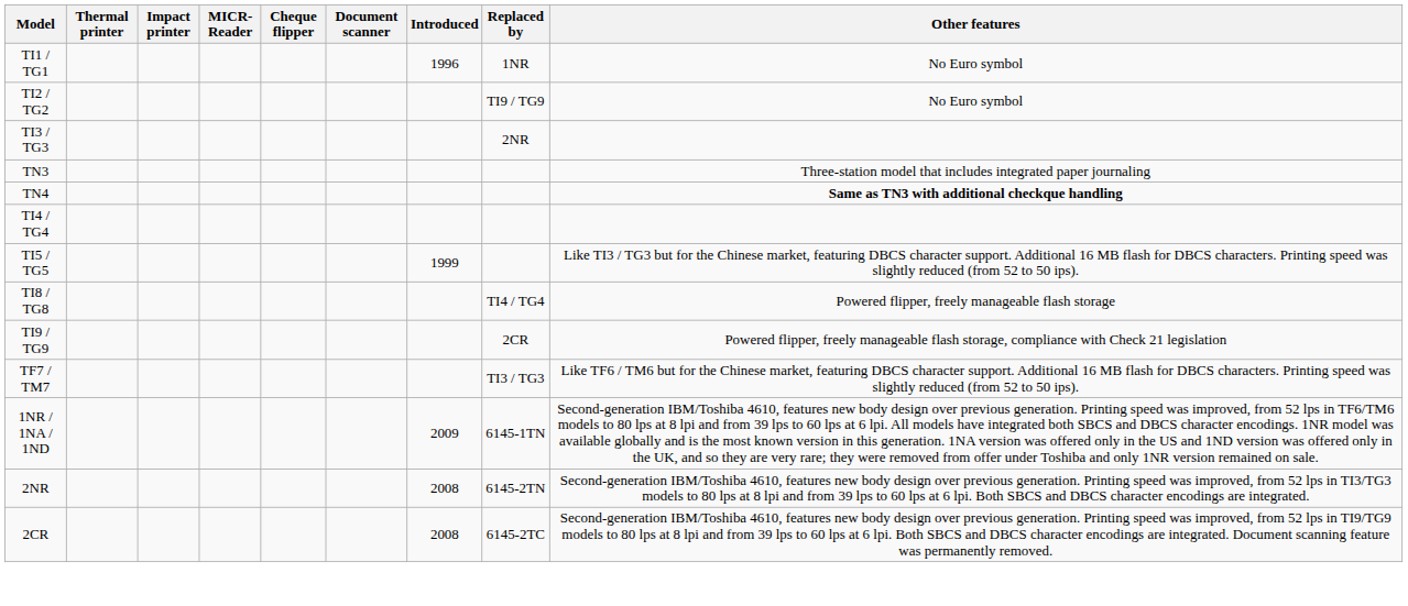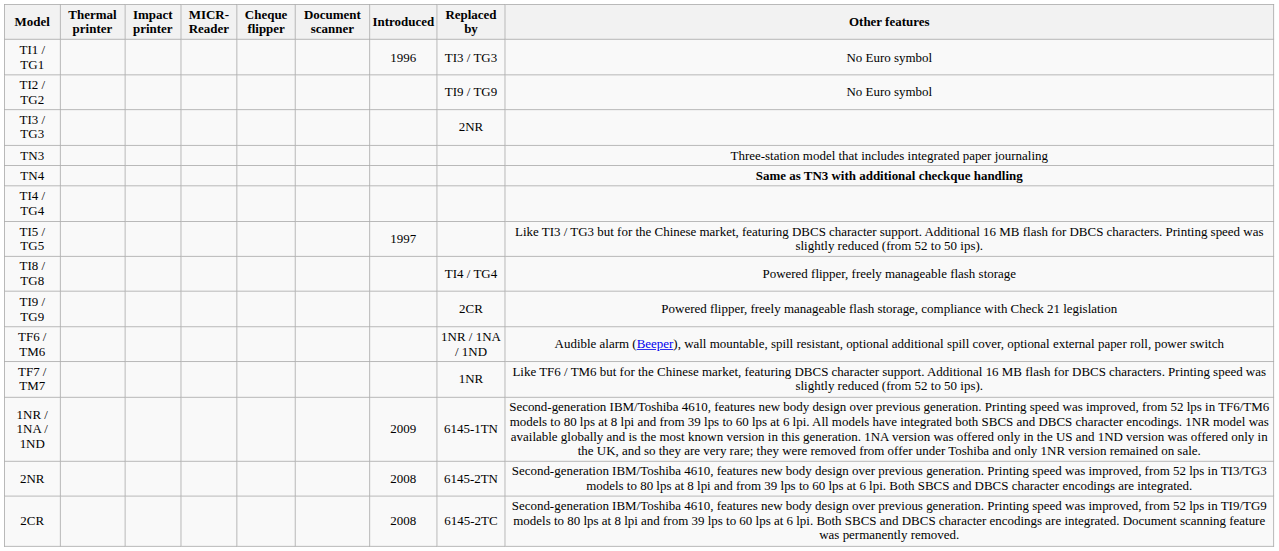 <table class="wikitable" style=text-align:center>
 <tr>
 <th>Model</th>
 <th>Thermal printer</th>
 <th>Impact printer</th>
 <th>MICR-Reader</th>
 <th>Cheque flipper</th>
 <th>Document scanner</th>
 <th>Introduced</th>
 <th>Replaced by</th>
 <th>Other features</th>
 </tr>
 <tr>
 <td>TI1 / TG1</td>
 <td></td>
 <td></td>
 <td></td>
 <td></td>
 <td></td>
 <td>1996</td>
-<td>1NR</td>
+<td>TI3 / TG3</td>
 <td>No Euro symbol</td>
 </tr>
 <tr>
 <td>TI2 / TG2</td>
 <td></td>
 <td></td>
 <td></td>
 <td></td>
 <td></td>
 <td></td>
 <td>TI9 / TG9</td>
 <td>No Euro symbol</td>
 </tr>
 <tr>
 <td>TI3 / TG3</td>
 <td></td>
 <td></td>
 <td></td>
 <td></td>
 <td></td>
 <td></td>
 <td>2NR</td>
 <td></td>
 </tr>
 <tr>
 <td>TN3</td>
 <td></td>
 <td></td>
 <td></td>
 <td></td>
 <td></td>
 <td></td>
 <td></td>
 <td> Three-station model that includes integrated paper journaling</td>
 </tr>
 <tr>
 <td>TN4</td>
 <td></td>
 <td></td>
 <td></td>
 <td></td>
 <td></td>
 <td></td>
 <td></td>
 <td><strong>Same as TN3 with additional checkque handling</strong></td>
 </tr>
 <tr>
 <td>TI4 / TG4</td>
 <td></td>
 <td></td>
 <td></td>
 <td></td>
 <td></td>
 <td></td>
 <td></td>
 <td></td>
 </tr>
 <tr>
 <td>TI5 / TG5</td>
 <td></td>
 <td></td>
 <td></td>
 <td></td>
 <td></td>
-<td>1999</td>
+<td>1997</td>
 <td></td>
 <td> Like TI3 / TG3 but for the Chinese market, featuring DBCS character support. Additional 16 MB flash for DBCS characters. Printing speed was slightly reduced (from 52 to 50 ips).</td>
 </tr>
 <tr>
 <td>TI8 / TG8</td>
 <td></td>
 <td></td>
 <td></td>
 <td></td>
 <td></td>
 <td></td>
 <td>TI4 / TG4</td>
 <td>Powered flipper, freely manageable flash storage</td>
 </tr>
 <tr>
 <td>TI9 / TG9</td>
 <td></td>
 <td></td>
 <td></td>
 <td></td>
 <td></td>
 <td></td>
 <td>2CR</td>
 <td>Powered flipper, freely manageable flash storage, compliance with Check 21 legislation</td>
 </tr>
 <tr>
+<td>TF6 / TM6</td>
+<td></td>
+<td></td>
+<td></td>
+<td></td>
+<td></td>
+<td></td>
+<td>1NR / 1NA / 1ND</td>
+<td> Audible alarm (<a href='#'>Beeper</a>), wall mountable, spill resistant, optional additional spill cover, optional external paper roll, power switch</td>
+</tr>
+<tr>
 <td>TF7 / TM7</td>
 <td></td>
 <td></td>
 <td></td>
 <td></td>
 <td></td>
 <td></td>
-<td>TI3 / TG3</td>
+<td>1NR</td>
 <td> Like TF6 / TM6 but for the Chinese market, featuring DBCS character support. Additional 16 MB flash for DBCS characters. Printing speed was slightly reduced (from 52 to 50 ips).</td>
 </tr>
 <tr>
 <td>1NR / 1NA / 1ND</td>
 <td></td>
 <td></td>
 <td></td>
 <td></td>
 <td></td>
 <td>2009</td>
 <td>6145-1TN</td>
 <td>Second-generation IBM/Toshiba 4610, features new body design over previous generation. Printing speed was improved, from 52 lps in TF6/TM6 models to 80 lps at 8 lpi and from 39 lps to 60 lps at 6 lpi. All models have integrated both SBCS and DBCS character encodings. 1NR model was available globally and is the most known version in this generation. 1NA version was offered only in the US and 1ND version was offered only in the UK, and so they are very rare; they were removed from offer under Toshiba and only 1NR version remained on sale.</td>
 </tr>
 <tr>
 <td>2NR</td>
 <td></td>
 <td></td>
 <td></td>
 <td></td>
 <td></td>
 <td>2008</td>
 <td>6145-2TN</td>
 <td>Second-generation IBM/Toshiba 4610, features new body design over previous generation. Printing speed was improved, from 52 lps in TI3/TG3 models to 80 lps at 8 lpi and from 39 lps to 60 lps at 6 lpi. Both SBCS and DBCS character encodings are integrated.</td>
 </tr>
 <tr>
 <td>2CR</td>
 <td></td>
 <td></td>
 <td></td>
 <td></td>
 <td></td>
 <td>2008</td>
 <td>6145-2TC</td>
 <td>Second-generation IBM/Toshiba 4610, features new body design over previous generation. Printing speed was improved, from 52 lps in TI9/TG9 models to 80 lps at 8 lpi and from 39 lps to 60 lps at 6 lpi. Both SBCS and DBCS character encodings are integrated. Document scanning feature was permanently removed.</td>
 </tr>
 </table>
